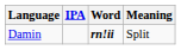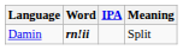 <table class="wikitable">
 <tr>
 <th>Language</th>
+<th>Word</th>
 <th><a href='#'>IPA</a></th>
-<th>Word</th>
 <th>Meaning</th>
 </tr>
 <tr>
 <td><a href='#'>Damin</a></td>
+<td><strong><em>rn!<strong>ii<em></td>
 <td></td>
-<td><strong><em>rn!<strong>ii<em></td>
 <td>Split</td>
 </tr>
 </table>
